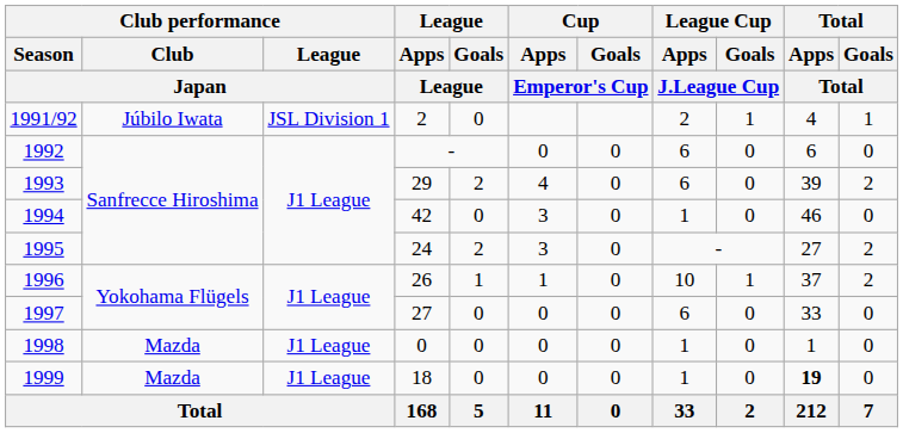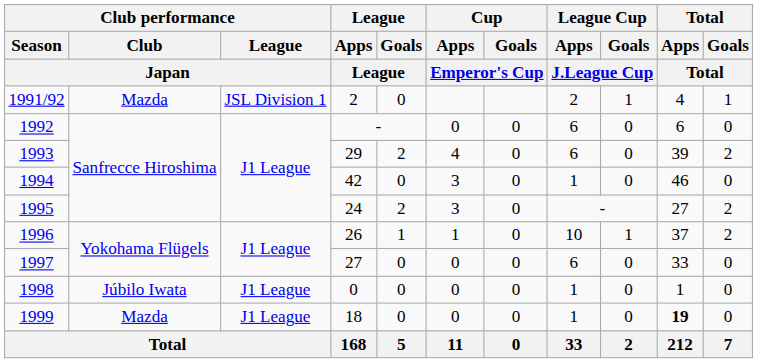 <table class="wikitable" style="text-align:center;">
 <tr>
 <th colspan=3>Club performance</th>
 <th colspan=2>League</th>
 <th colspan=2>Cup</th>
 <th colspan=2>League Cup</th>
 <th colspan=2>Total</th>
 </tr>
 <tr>
 <th>Season</th>
 <th>Club</th>
 <th>League</th>
 <th>Apps</th>
 <th>Goals</th>
 <th>Apps</th>
 <th>Goals</th>
 <th>Apps</th>
 <th>Goals</th>
 <th>Apps</th>
 <th>Goals</th>
 </tr>
 <tr>
 <th colspan=3>Japan</th>
 <th colspan=2>League</th>
 <th colspan=2><a href='#'>Emperor's Cup</a></th>
 <th colspan=2><a href='#'>J.League Cup</a></th>
 <th colspan=2>Total</th>
 </tr>
 <tr>
 <td><a href='#'>1991/92</a></td>
-<td><a href='#'>Júbilo Iwata</a></td>
+<td><a href='#'>Mazda</a></td>
 <td><a href='#'>JSL Division 1</a></td>
 <td>2</td>
 <td>0</td>
 <td></td>
 <td></td>
 <td>2</td>
 <td>1</td>
 <td>4</td>
 <td>1</td>
 </tr>
 <tr>
 <td><a href='#'>1992</a></td>
 <td rowspan="4"><a href='#'>Sanfrecce Hiroshima</a></td>
 <td rowspan="4"><a href='#'>J1 League</a></td>
 <td colspan="2">-</td>
 <td>0</td>
 <td>0</td>
 <td>6</td>
 <td>0</td>
 <td>6</td>
 <td>0</td>
 </tr>
 <tr>
 <td><a href='#'>1993</a></td>
 <td>29</td>
 <td>2</td>
 <td>4</td>
 <td>0</td>
 <td>6</td>
 <td>0</td>
 <td>39</td>
 <td>2</td>
 </tr>
 <tr>
 <td><a href='#'>1994</a></td>
 <td>42</td>
 <td>0</td>
 <td>3</td>
 <td>0</td>
 <td>1</td>
 <td>0</td>
 <td>46</td>
 <td>0</td>
 </tr>
 <tr>
 <td><a href='#'>1995</a></td>
 <td>24</td>
 <td>2</td>
 <td>3</td>
 <td>0</td>
 <td colspan="2">-</td>
 <td>27</td>
 <td>2</td>
 </tr>
 <tr>
 <td><a href='#'>1996</a></td>
 <td rowspan="2"><a href='#'>Yokohama Flügels</a></td>
 <td rowspan="2"><a href='#'>J1 League</a></td>
 <td>26</td>
 <td>1</td>
 <td>1</td>
 <td>0</td>
 <td>10</td>
 <td>1</td>
 <td>37</td>
 <td>2</td>
 </tr>
 <tr>
 <td><a href='#'>1997</a></td>
 <td>27</td>
 <td>0</td>
 <td>0</td>
 <td>0</td>
 <td>6</td>
 <td>0</td>
 <td>33</td>
 <td>0</td>
 </tr>
 <tr>
 <td><a href='#'>1998</a></td>
-<td><a href='#'>Mazda</a></td>
+<td><a href='#'>Júbilo Iwata</a></td>
 <td><a href='#'>J1 League</a></td>
 <td>0</td>
 <td>0</td>
 <td>0</td>
 <td>0</td>
 <td>1</td>
 <td>0</td>
 <td>1</td>
 <td>0</td>
 </tr>
 <tr>
 <td><a href='#'>1999</a></td>
 <td><a href='#'>Mazda</a></td>
 <td><a href='#'>J1 League</a></td>
 <td>18</td>
 <td>0</td>
 <td>0</td>
 <td>0</td>
 <td>1</td>
 <td>0</td>
 <td><strong>19</strong></td>
 <td>0</td>
 </tr>
 <tr>
 <th colspan=3>Total</th>
 <th>168</th>
 <th>5</th>
 <th>11</th>
 <th>0</th>
 <th>33</th>
 <th>2</th>
 <th>212</th>
 <th>7</th>
 </tr>
 </table>
